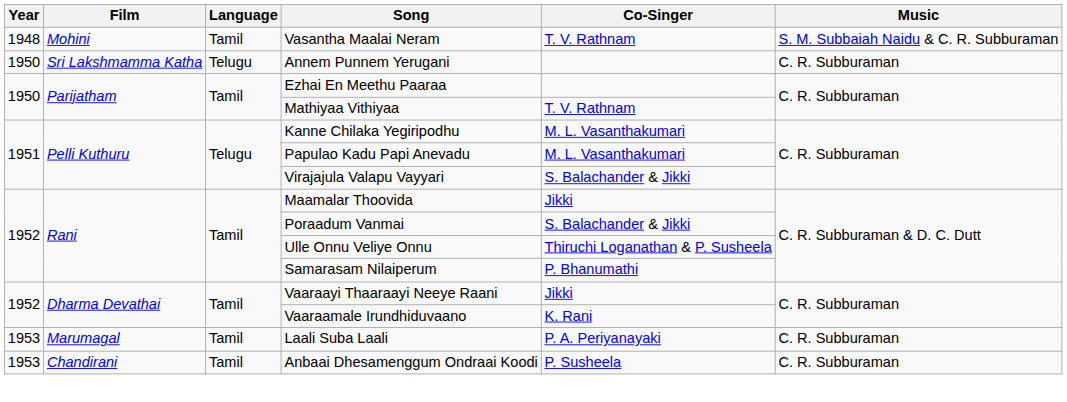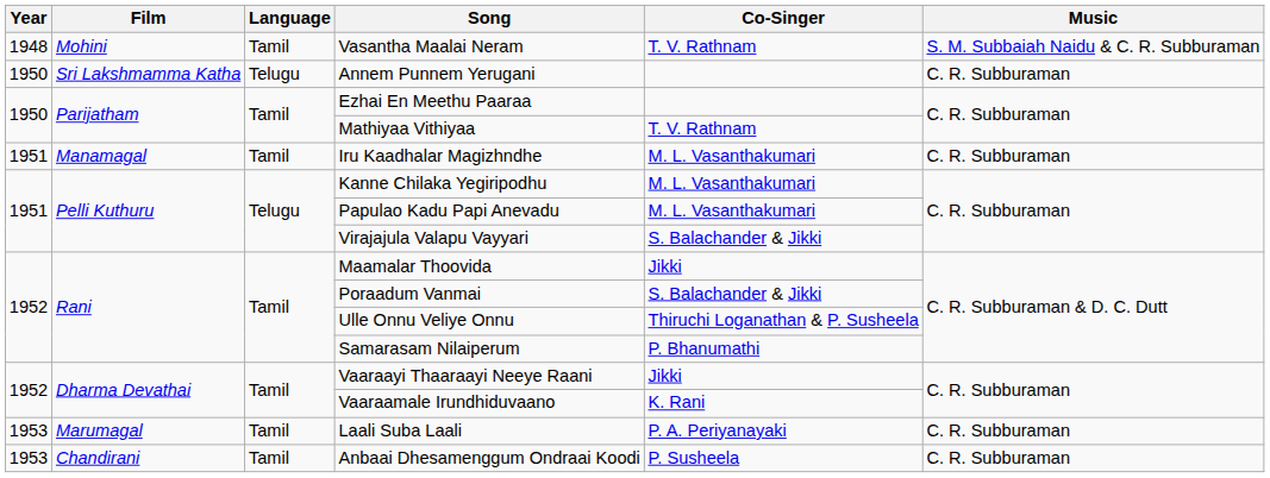 <table class="wikitable">
 <tr>
 <th>Year</th>
 <th>Film</th>
 <th>Language</th>
 <th>Song</th>
 <th>Co-Singer</th>
 <th>Music</th>
 </tr>
 <tr>
 <td>1948</td>
 <td><em><a href='#'>Mohini</a></em></td>
 <td>Tamil</td>
 <td>Vasantha Maalai Neram</td>
 <td><a href='#'>T. V. Rathnam</a></td>
 <td><a href='#'>S. M. Subbaiah Naidu</a> & C. R. Subburaman</td>
 </tr>
 <tr>
 <td>1950</td>
 <td><em><a href='#'>Sri Lakshmamma Katha</a></em></td>
 <td>Telugu</td>
 <td>Annem Punnem Yerugani</td>
 <td></td>
 <td>C. R. Subburaman</td>
 </tr>
 <tr>
 <td rowspan=2>1950</td>
 <td rowspan=2><em><a href='#'>Parijatham</a></em></td>
 <td rowspan=2>Tamil</td>
 <td>Ezhai En Meethu Paaraa</td>
 <td></td>
 <td rowspan=2>C. R. Subburaman</td>
 </tr>
 <tr>
 <td>Mathiyaa Vithiyaa</td>
 <td><a href='#'>T. V. Rathnam</a></td>
+</tr>
+<tr>
+<td>1951</td>
+<td><em><a href='#'>Manamagal</a></em></td>
+<td>Tamil</td>
+<td>Iru Kaadhalar Magizhndhe</td>
+<td><a href='#'>M. L. Vasanthakumari</a></td>
+<td>C. R. Subburaman</td>
 </tr>
 <tr>
 <td rowspan=3>1951</td>
 <td rowspan=3><em><a href='#'>Pelli Kuthuru</a></em></td>
 <td rowspan=3>Telugu</td>
 <td>Kanne Chilaka Yegiripodhu</td>
 <td><a href='#'>M. L. Vasanthakumari</a></td>
 <td rowspan=3>C. R. Subburaman</td>
 </tr>
 <tr>
 <td>Papulao Kadu Papi Anevadu</td>
 <td><a href='#'>M. L. Vasanthakumari</a></td>
 </tr>
 <tr>
 <td>Virajajula Valapu Vayyari</td>
 <td><a href='#'>S. Balachander</a> & <a href='#'>Jikki</a></td>
 </tr>
 <tr>
 <td rowspan=4>1952</td>
 <td rowspan=4><em><a href='#'>Rani</a></em></td>
 <td rowspan=4>Tamil</td>
 <td>Maamalar Thoovida</td>
 <td><a href='#'>Jikki</a></td>
 <td rowspan=4>C. R. Subburaman & D. C. Dutt</td>
 </tr>
 <tr>
 <td>Poraadum Vanmai</td>
 <td><a href='#'>S. Balachander</a> & <a href='#'>Jikki</a></td>
 </tr>
 <tr>
 <td>Ulle Onnu Veliye Onnu</td>
 <td><a href='#'>Thiruchi Loganathan</a> & <a href='#'>P. Susheela</a></td>
 </tr>
 <tr>
 <td>Samarasam Nilaiperum</td>
 <td><a href='#'>P. Bhanumathi</a></td>
 </tr>
 <tr>
 <td rowspan=2>1952</td>
 <td rowspan=2><em><a href='#'>Dharma Devathai</a></em></td>
 <td rowspan=2>Tamil</td>
 <td>Vaaraayi Thaaraayi Neeye Raani</td>
 <td><a href='#'>Jikki</a></td>
 <td rowspan=2>C. R. Subburaman</td>
 </tr>
 <tr>
 <td>Vaaraamale Irundhiduvaano</td>
 <td><a href='#'>K. Rani</a></td>
 </tr>
 <tr>
 <td>1953</td>
 <td><em><a href='#'>Marumagal</a></em></td>
 <td>Tamil</td>
 <td>Laali Suba Laali</td>
 <td><a href='#'>P. A. Periyanayaki</a></td>
 <td>C. R. Subburaman</td>
 </tr>
 <tr>
 <td>1953</td>
 <td><em><a href='#'>Chandirani</a></em></td>
 <td>Tamil</td>
 <td>Anbaai Dhesamenggum Ondraai Koodi</td>
 <td><a href='#'>P. Susheela</a></td>
 <td>C. R. Subburaman</td>
 </tr>
 </table>
